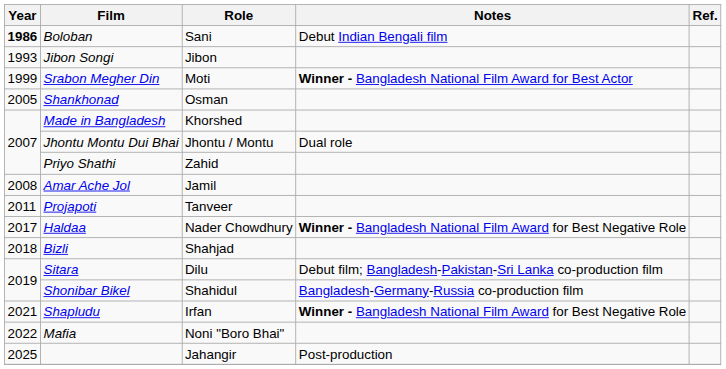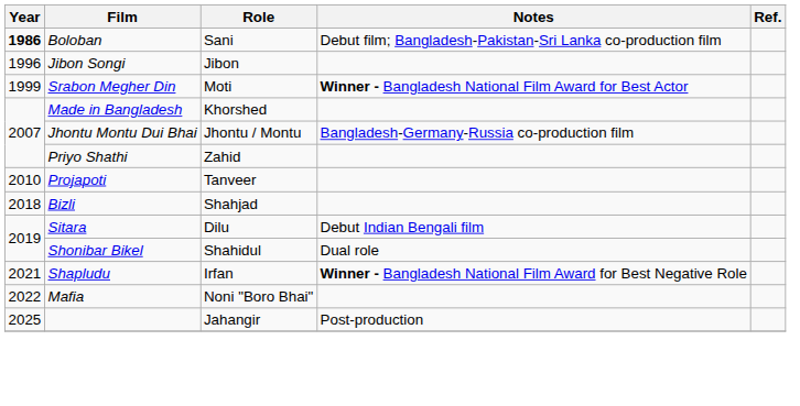 <table class="wikitable" style="font-size: 95%;">
 <tr>
 <th>Year</th>
 <th>Film</th>
 <th>Role</th>
 <th>Notes</th>
 <th>Ref.</th>
 </tr>
 <tr>
 <td><strong>1986</strong></td>
 <td><em>Boloban</em></td>
 <td>Sani</td>
-<td>Debut <a href='#'>Indian Bengali film</a></td>
+<td>Debut film; <a href='#'>Bangladesh</a>-<a href='#'>Pakistan</a>-<a href='#'>Sri Lanka</a> co-production film</td>
 <td></td>
 </tr>
 <tr>
-<td>1993</td>
+<td>1996</td>
 <td><em>Jibon Songi</em></td>
 <td>Jibon</td>
 <td></td>
 <td></td>
 </tr>
 <tr>
 <td rowspan="1">1999</td>
 <td><em><a href='#'>Srabon Megher Din</a></em></td>
 <td>Moti</td>
 <td><strong>Winner -</strong> <a href='#'>Bangladesh National Film Award for Best Actor</a></td>
 <td></td>
 </tr>
 <tr>
-<td>2005</td>
-<td><em><a href='#'>Shankhonad</a></em></td>
-<td>Osman</td>
-<td></td>
-<td></td>
-</tr>
-<tr>
 <td rowspan="3">2007</td>
 <td><em><a href='#'>Made in Bangladesh</a></em></td>
 <td>Khorshed</td>
 <td></td>
 <td></td>
 </tr>
 <tr>
 <td><em>Jhontu Montu Dui Bhai</em></td>
 <td>Jhontu / Montu</td>
-<td>Dual role</td>
+<td><a href='#'>Bangladesh</a>-<a href='#'>Germany</a>-<a href='#'>Russia</a> co-production film</td>
 <td></td>
 </tr>
 <tr>
 <td><em>Priyo Shathi</em></td>
 <td>Zahid</td>
 <td></td>
 <td></td>
 </tr>
 <tr>
-<td>2008</td>
-<td><em><a href='#'>Amar Ache Jol</a></em></td>
-<td>Jamil</td>
-<td></td>
-<td></td>
-</tr>
-<tr>
-<td rowspan="1">2011</td>
+<td rowspan="1">2010</td>
 <td><em><a href='#'>Projapoti</a></em></td>
 <td>Tanveer</td>
 <td></td>
-<td></td>
-</tr>
-<tr>
-<td>2017</td>
-<td><em><a href='#'>Haldaa</a></em></td>
-<td>Nader Chowdhury</td>
-<td><strong>Winner -</strong> <a href='#'>Bangladesh National Film Award</a> for Best Negative Role</td>
 <td></td>
 </tr>
 <tr>
 <td>2018</td>
 <td><em><a href='#'>Bizli</a></em></td>
 <td>Shahjad</td>
 <td></td>
 <td></td>
 </tr>
 <tr>
 <td rowspan="2">2019</td>
 <td><em><a href='#'>Sitara</a></em></td>
 <td>Dilu</td>
-<td>Debut film; <a href='#'>Bangladesh</a>-<a href='#'>Pakistan</a>-<a href='#'>Sri Lanka</a> co-production film</td>
+<td>Debut <a href='#'>Indian Bengali film</a></td>
 <td></td>
 </tr>
 <tr>
 <td><em><a href='#'>Shonibar Bikel</a></em></td>
 <td>Shahidul</td>
-<td><a href='#'>Bangladesh</a>-<a href='#'>Germany</a>-<a href='#'>Russia</a> co-production film</td>
+<td>Dual role</td>
 <td></td>
 </tr>
 <tr>
 <td>2021</td>
 <td><em><a href='#'>Shapludu</a></em></td>
 <td>Irfan</td>
 <td><strong>Winner -</strong>  <a href='#'>Bangladesh National Film Award</a> for Best Negative Role</td>
 <td></td>
 </tr>
 <tr>
 <td>2022</td>
 <td><em>Mafia</em></td>
 <td>Noni "Boro Bhai"</td>
 <td></td>
 <td></td>
 </tr>
 <tr>
 <td>2025</td>
 <td></td>
 <td>Jahangir</td>
 <td>Post-production</td>
 <td></td>
 </tr>
 <tr>
 </tr>
 </table>
